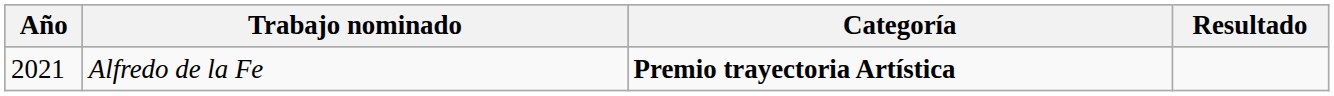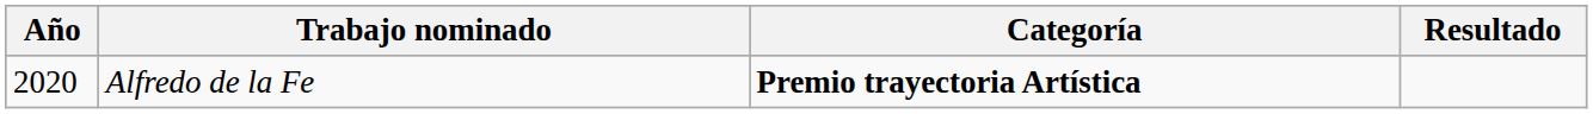 <table class="wikitable" style="table-layout: fixed;">
 <tr>
 <th width="5%">Año</th>
 <th width="35%">Trabajo nominado</th>
 <th width="35%">Categoría</th>
 <th width="10%">Resultado</th>
 </tr>
 <tr>
-<td>2021</td>
+<td>2020</td>
 <td><em>Alfredo de la Fe</em></td>
 <td><strong>Premio trayectoria Artística</strong></td>
 <td></td>
 </tr>
 </table>
